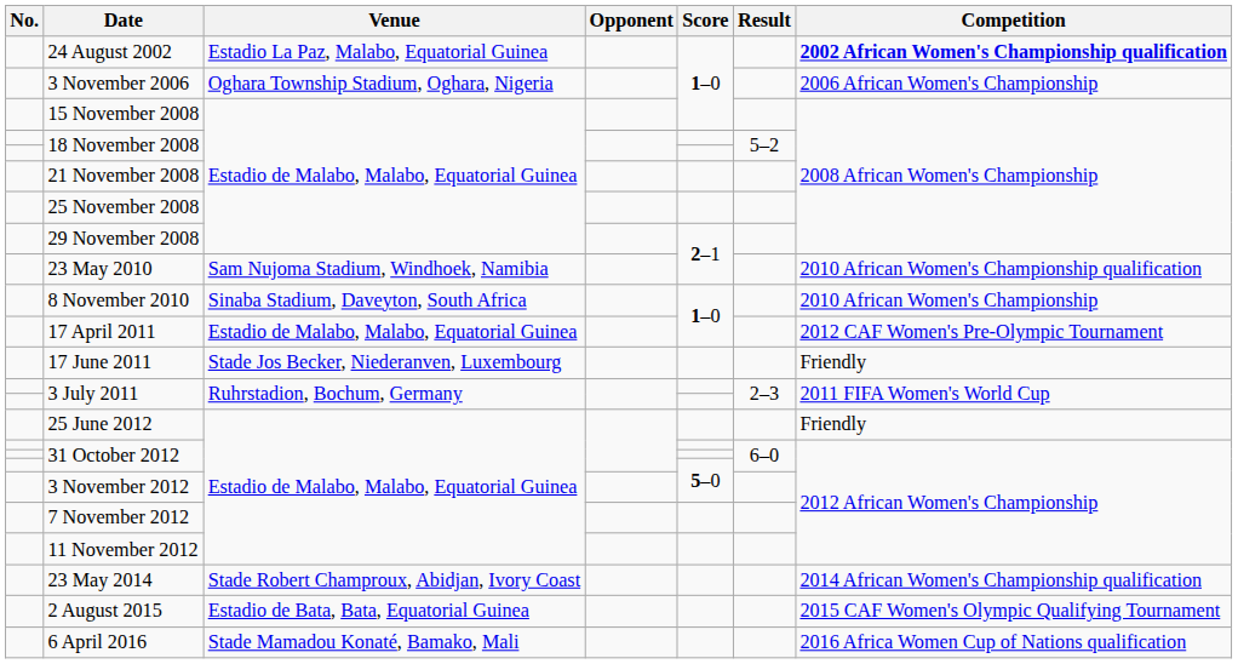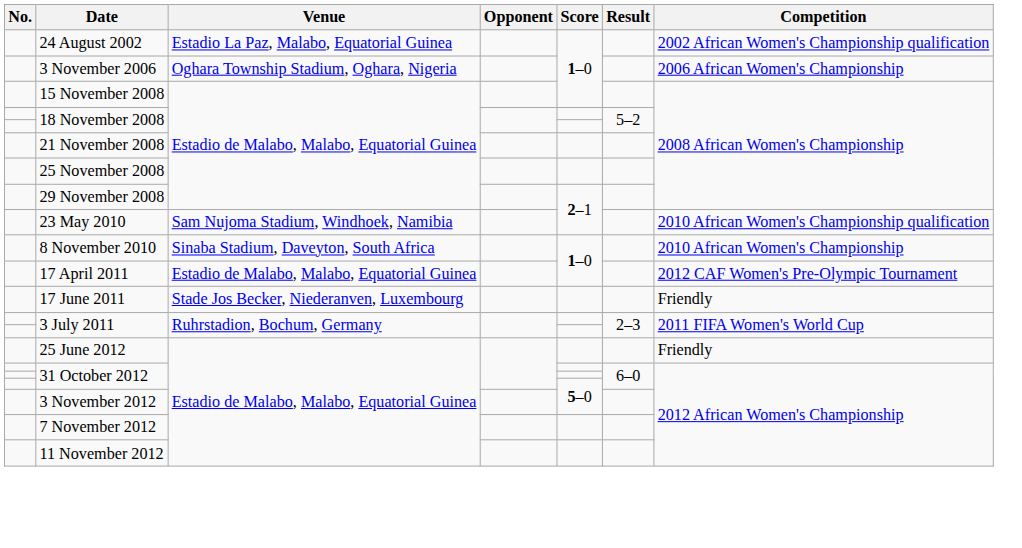 <table class="wikitable">
 <tr>
 <th>No.</th>
 <th>Date</th>
 <th>Venue</th>
 <th>Opponent</th>
 <th>Score</th>
 <th>Result</th>
 <th>Competition</th>
 </tr>
 <tr>
 <td></td>
 <td>24 August 2002</td>
 <td><a href='#'>Estadio La Paz</a>, <a href='#'>Malabo</a>, <a href='#'>Equatorial Guinea</a></td>
 <td></td>
 <td rowspan=3 style="text-align:center;"><strong>1</strong>–0</td>
 <td></td>
-<td><strong><a href='#'>2002 African Women's Championship qualification</a></strong></td>
+<td><a href='#'>2002 African Women's Championship qualification</a></td>
 </tr>
 <tr>
 <td></td>
 <td>3 November 2006</td>
 <td><a href='#'>Oghara Township Stadium</a>, <a href='#'>Oghara</a>, <a href='#'>Nigeria</a></td>
 <td></td>
 <td></td>
 <td><a href='#'>2006 African Women's Championship</a></td>
 </tr>
 <tr>
 <td></td>
 <td>15 November 2008</td>
 <td rowspan=6><a href='#'>Estadio de Malabo</a>, <a href='#'>Malabo</a>, <a href='#'>Equatorial Guinea</a></td>
 <td></td>
 <td></td>
 <td rowspan=6><a href='#'>2008 African Women's Championship</a></td>
 </tr>
 <tr>
 <td></td>
 <td rowspan=2>18 November 2008</td>
 <td rowspan=2></td>
 <td></td>
 <td rowspan=2 style="text-align:center;">5–2</td>
 </tr>
 <tr>
 <td></td>
 <td></td>
 </tr>
 <tr>
 <td></td>
 <td>21 November 2008</td>
 <td></td>
 <td></td>
 <td></td>
 </tr>
 <tr>
 <td></td>
 <td>25 November 2008</td>
 <td></td>
 <td></td>
 <td></td>
 </tr>
 <tr>
 <td></td>
 <td>29 November 2008</td>
 <td></td>
 <td rowspan=2 style="text-align:center;"><strong>2</strong>–1</td>
 <td></td>
 </tr>
 <tr>
 <td></td>
 <td>23 May 2010</td>
 <td><a href='#'>Sam Nujoma Stadium</a>, <a href='#'>Windhoek</a>, <a href='#'>Namibia</a></td>
 <td></td>
 <td></td>
 <td><a href='#'>2010 African Women's Championship qualification</a></td>
 </tr>
 <tr>
 <td></td>
 <td>8 November 2010</td>
 <td><a href='#'>Sinaba Stadium</a>, <a href='#'>Daveyton</a>, <a href='#'>South Africa</a></td>
 <td></td>
 <td rowspan=2 style="text-align:center;"><strong>1</strong>–0</td>
 <td></td>
 <td><a href='#'>2010 African Women's Championship</a></td>
 </tr>
 <tr>
 <td></td>
 <td>17 April 2011</td>
 <td><a href='#'>Estadio de Malabo</a>, <a href='#'>Malabo</a>, <a href='#'>Equatorial Guinea</a></td>
 <td></td>
 <td></td>
 <td><a href='#'>2012 CAF Women's Pre-Olympic Tournament</a></td>
 </tr>
 <tr>
 <td></td>
 <td>17 June 2011</td>
 <td><a href='#'>Stade Jos Becker</a>, <a href='#'>Niederanven</a>, <a href='#'>Luxembourg</a></td>
 <td></td>
 <td></td>
 <td></td>
 <td>Friendly</td>
 </tr>
 <tr>
 <td></td>
 <td rowspan=2>3 July 2011</td>
 <td rowspan=2><a href='#'>Ruhrstadion</a>, <a href='#'>Bochum</a>, <a href='#'>Germany</a></td>
 <td rowspan=2></td>
 <td></td>
 <td rowspan=2 style="text-align:center;">2–3</td>
 <td rowspan=2><a href='#'>2011 FIFA Women's World Cup</a></td>
 </tr>
 <tr>
 <td></td>
 <td></td>
 </tr>
 <tr>
 <td></td>
 <td>25 June 2012</td>
 <td rowspan=7><a href='#'>Estadio de Malabo</a>, <a href='#'>Malabo</a>, <a href='#'>Equatorial Guinea</a></td>
 <td rowspan=4></td>
 <td></td>
 <td></td>
 <td>Friendly</td>
 </tr>
 <tr>
 <td></td>
 <td rowspan=3>31 October 2012</td>
 <td></td>
 <td rowspan=3 style="text-align:center;">6–0</td>
 <td rowspan=6><a href='#'>2012 African Women's Championship</a></td>
 </tr>
 <tr>
 <td></td>
 <td></td>
 </tr>
 <tr>
 <td></td>
 <td rowspan=2 style="text-align:center;"><strong>5</strong>–0</td>
 </tr>
 <tr>
 <td></td>
 <td>3 November 2012</td>
 <td></td>
 <td></td>
 </tr>
 <tr>
 <td></td>
 <td>7 November 2012</td>
 <td></td>
 <td></td>
 <td></td>
 </tr>
 <tr>
 <td></td>
 <td>11 November 2012</td>
 <td></td>
 <td></td>
 <td></td>
 </tr>
-<tr>
-<td></td>
-<td>23 May 2014</td>
-<td><a href='#'>Stade Robert Champroux</a>, <a href='#'>Abidjan</a>, <a href='#'>Ivory Coast</a></td>
-<td></td>
-<td></td>
-<td></td>
-<td><a href='#'>2014 African Women's Championship qualification</a></td>
-</tr>
-<tr>
-<td></td>
-<td>2 August 2015</td>
-<td><a href='#'>Estadio de Bata</a>, <a href='#'>Bata</a>, <a href='#'>Equatorial Guinea</a></td>
-<td></td>
-<td></td>
-<td></td>
-<td><a href='#'>2015 CAF Women's Olympic Qualifying Tournament</a></td>
-</tr>
-<tr>
-<td></td>
-<td>6 April 2016</td>
-<td><a href='#'>Stade Mamadou Konaté</a>, <a href='#'>Bamako</a>, <a href='#'>Mali</a></td>
-<td></td>
-<td></td>
-<td></td>
-<td><a href='#'>2016 Africa Women Cup of Nations qualification</a></td>
-</tr>
 </table>
